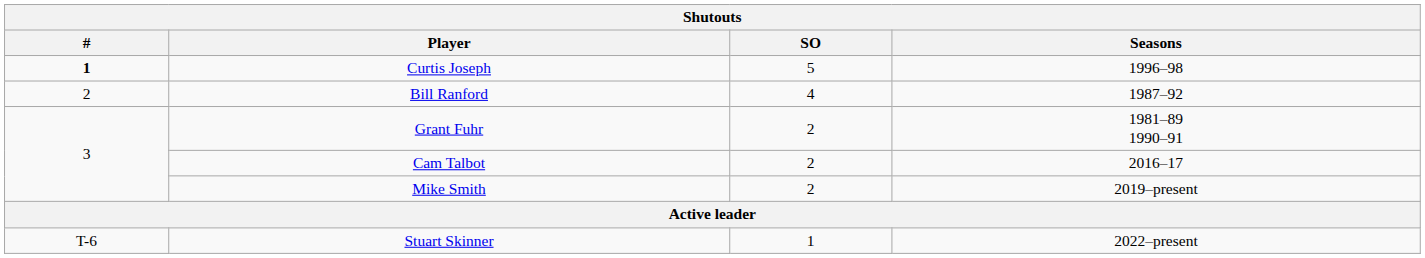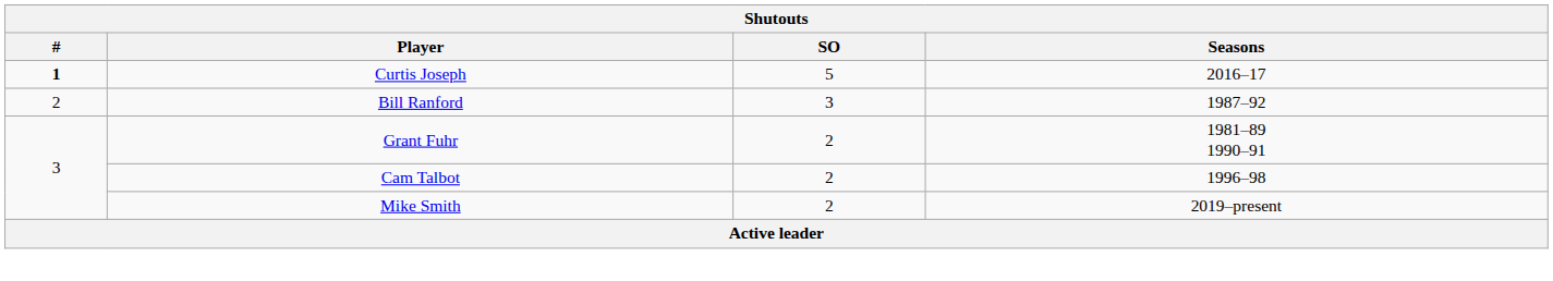 <table class="wikitable" style="text-align: center; font-size: 95%" width="70%">
 <tr>
 <th colspan="4">Shutouts</th>
 </tr>
 <tr>
 <th>#</th>
 <th>Player</th>
 <th>SO</th>
 <th>Seasons</th>
 </tr>
 <tr>
 <td><strong>1</strong></td>
 <td><a href='#'>Curtis Joseph</a></td>
 <td>5</td>
-<td>1996–98</td>
+<td>2016–17</td>
 </tr>
 <tr>
 <td>2</td>
 <td><a href='#'>Bill Ranford</a></td>
-<td>4</td>
+<td>3</td>
 <td>1987–92</td>
 </tr>
 <tr>
 <td rowspan="3">3</td>
 <td><a href='#'>Grant Fuhr</a></td>
 <td>2</td>
 <td>1981–89<br>1990–91</td>
 </tr>
 <tr>
 <td><a href='#'>Cam Talbot</a></td>
 <td>2</td>
-<td>2016–17</td>
+<td>1996–98</td>
 </tr>
 <tr>
 <td><a href='#'>Mike Smith</a></td>
 <td>2</td>
 <td>2019–present</td>
 </tr>
 <tr>
 <th colspan="4">Active leader</th>
 </tr>
-<tr>
-<td>T-6</td>
-<td><a href='#'>Stuart Skinner</a></td>
-<td>1</td>
-<td>2022–present</td>
-</tr>
 </table>
